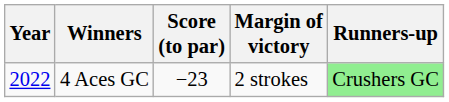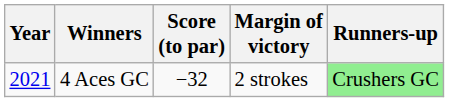 <table class="wikitable" style="font-size:95%">
 <tr>
 <th>Year</th>
 <th>Winners</th>
 <th>Score<br>(to par)</th>
 <th>Margin of<br>victory</th>
 <th colspan=2>Runners-up</th>
 </tr>
 <tr>
-<td><a href='#'>2022</a></td>
+<td><a href='#'>2021</a></td>
 <td>4 Aces GC</td>
-<td align=center>−23</td>
+<td align=center>−32</td>
 <td>2 strokes</td>
 <td style="background: lightgreen;">Crushers GC</td>
 </tr>
 </table>
